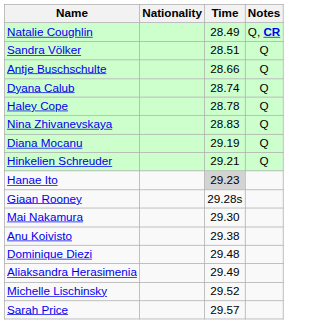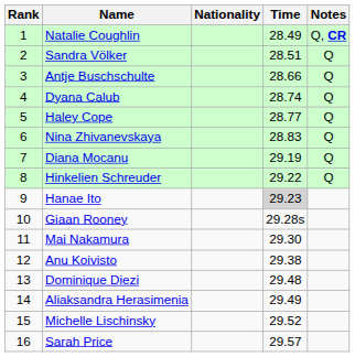 <table class="wikitable sortable" style="text-align:center">
 <tr>
+<th>Rank</th>
 <th>Name</th>
 <th>Nationality</th>
 <th>Time</th>
 <th>Notes</th>
 </tr>
 <tr bgcolor=ccffcc>
+<td>1</td>
 <td align=left><a href='#'>Natalie Coughlin</a></td>
 <td align=left></td>
 <td>28.49</td>
 <td>Q, <strong><a href='#'>CR</a></strong></td>
 </tr>
 <tr bgcolor=ccffcc>
+<td>2</td>
 <td align=left><a href='#'>Sandra Völker</a></td>
 <td align=left></td>
 <td>28.51</td>
 <td>Q</td>
 </tr>
 <tr bgcolor=ccffcc>
+<td>3</td>
 <td align=left><a href='#'>Antje Buschschulte</a></td>
 <td align=left></td>
 <td>28.66</td>
 <td>Q</td>
 </tr>
 <tr bgcolor=ccffcc>
+<td>4</td>
 <td align=left><a href='#'>Dyana Calub</a></td>
 <td align=left></td>
 <td>28.74</td>
 <td>Q</td>
 </tr>
 <tr bgcolor=ccffcc>
+<td>5</td>
 <td align=left><a href='#'>Haley Cope</a></td>
 <td align=left></td>
-<td>28.78</td>
+<td>28.77</td>
 <td>Q</td>
 </tr>
 <tr bgcolor=ccffcc>
+<td>6</td>
 <td align=left><a href='#'>Nina Zhivanevskaya</a></td>
 <td align=left></td>
 <td>28.83</td>
 <td>Q</td>
 </tr>
 <tr bgcolor=ccffcc>
+<td>7</td>
 <td align=left><a href='#'>Diana Mocanu</a></td>
 <td align=left></td>
 <td>29.19</td>
 <td>Q</td>
 </tr>
 <tr bgcolor=ccffcc>
+<td>8</td>
 <td align=left><a href='#'>Hinkelien Schreuder</a></td>
 <td align=left></td>
-<td>29.21</td>
+<td>29.22</td>
 <td>Q</td>
 </tr>
 <tr>
+<td>9</td>
 <td align=left><a href='#'>Hanae Ito</a></td>
 <td align=left></td>
 <td style="background: lightgrey;">29.23</td>
 <td></td>
 </tr>
 <tr>
+<td>10</td>
 <td align=left><a href='#'>Giaan Rooney</a></td>
 <td align=left></td>
 <td>29.28s</td>
 <td></td>
 </tr>
 <tr>
+<td>11</td>
 <td align=left><a href='#'>Mai Nakamura</a></td>
 <td align=left></td>
 <td>29.30</td>
 <td></td>
 </tr>
 <tr>
+<td>12</td>
 <td align=left><a href='#'>Anu Koivisto</a></td>
 <td align=left></td>
 <td>29.38</td>
 <td></td>
 </tr>
 <tr>
+<td>13</td>
 <td align=left><a href='#'>Dominique Diezi</a></td>
 <td align=left></td>
 <td>29.48</td>
 <td></td>
 </tr>
 <tr>
+<td>14</td>
 <td align=left><a href='#'>Aliaksandra Herasimenia</a></td>
 <td align=left></td>
 <td>29.49</td>
 <td></td>
 </tr>
 <tr>
+<td>15</td>
 <td align=left><a href='#'>Michelle Lischinsky</a></td>
 <td align=left></td>
 <td>29.52</td>
 <td></td>
 </tr>
 <tr>
+<td>16</td>
 <td align=left><a href='#'>Sarah Price</a></td>
 <td align=left></td>
 <td>29.57</td>
 <td></td>
 </tr>
 </table>
